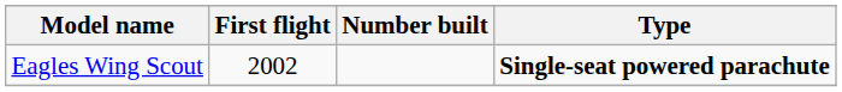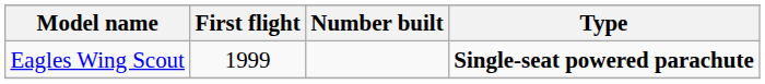 <table class="wikitable" align=center>
 <tr>
 </tr>
 <tr style="background:#efefef;">
 <th>Model name</th>
 <th>First flight</th>
 <th>Number built</th>
 <th>Type</th>
 </tr>
 <tr>
 <td align=left><a href='#'>Eagles Wing Scout</a></td>
-<td align=center>2002</td>
+<td align=center>1999</td>
 <td align=center></td>
 <td align=left><strong>Single-seat powered parachute</strong></td>
 </tr>
 <tr>
 </tr>
 </table>
